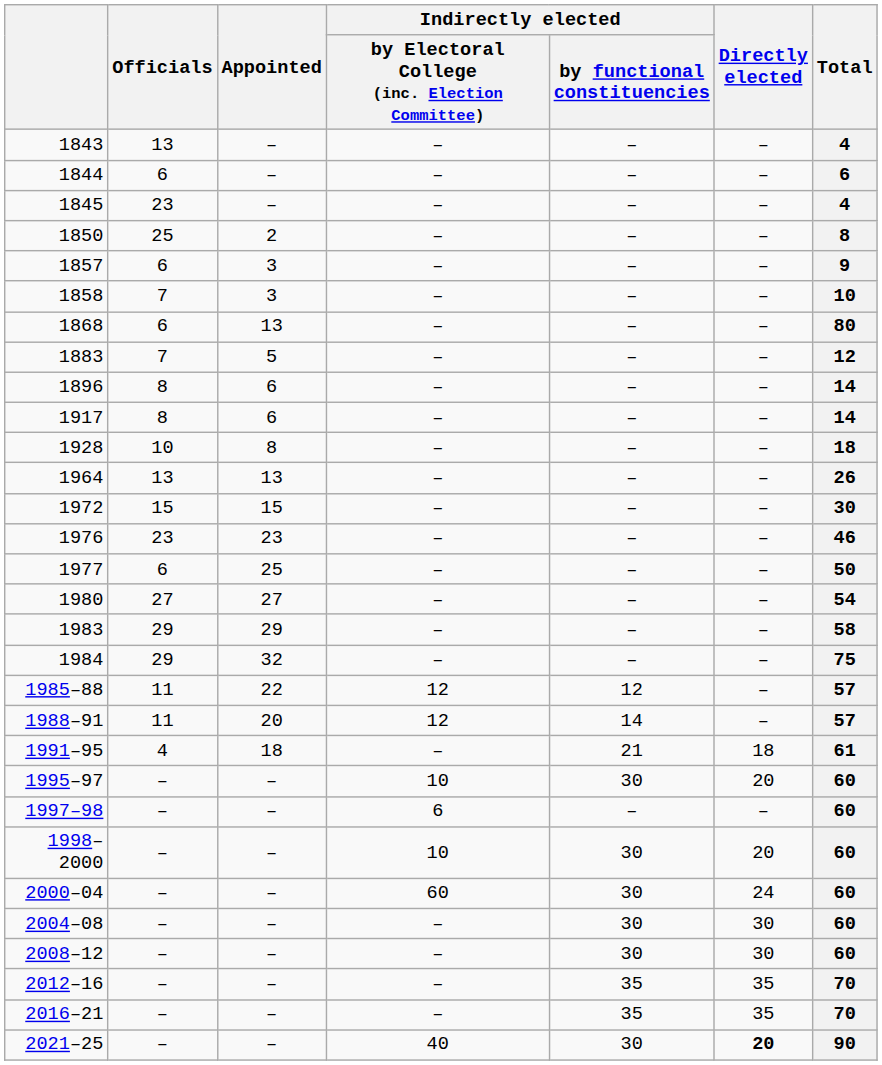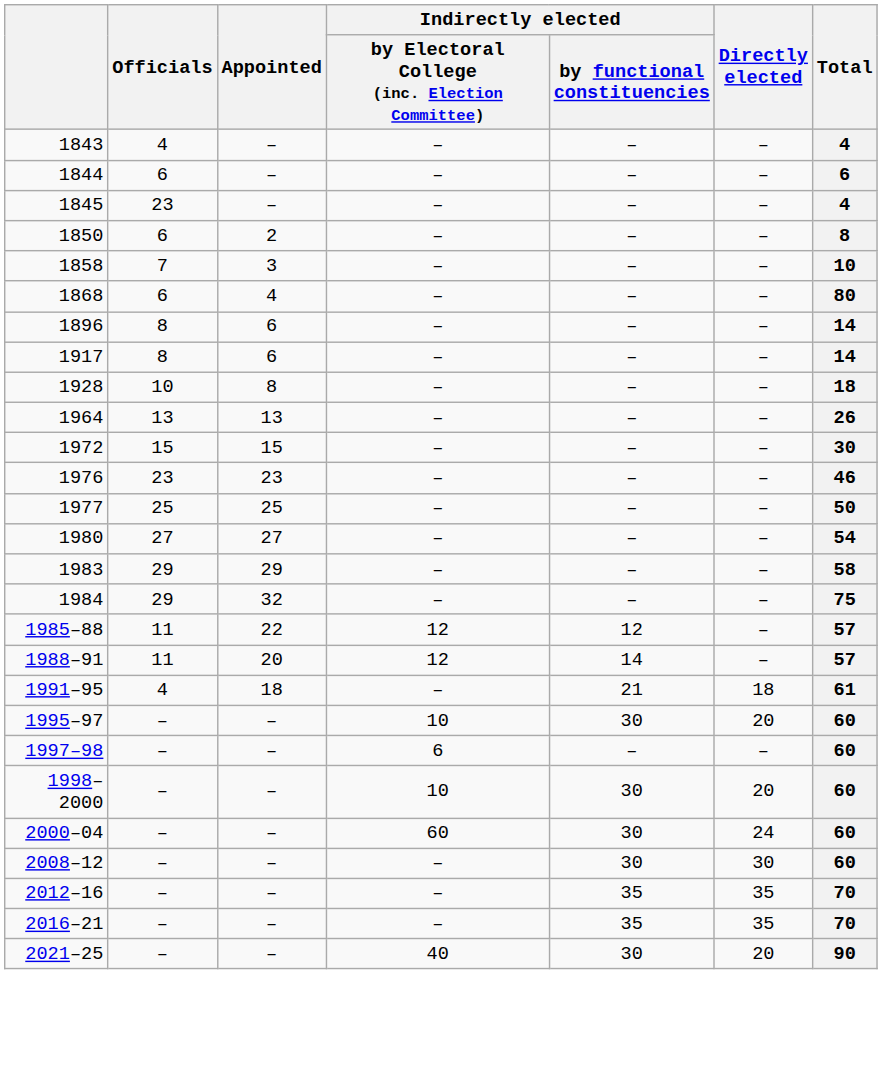 <table class="wikitable" style="vertical-align: top; text-align:center;">
 <tr>
 <th rowspan="2"><br></th>
 <th rowspan="2">Officials</th>
 <th rowspan="2">Appointed</th>
 <th colspan="2">Indirectly elected</th>
 <th rowspan="2"><a href='#'>Directly<br>elected</a></th>
 <th rowspan="2">Total</th>
 </tr>
 <tr>
 <th>by Electoral College<br><small>(inc. <a href='#'>Election Committee</a>)</small></th>
 <th>by <a href='#'>functional<br>constituencies</a></th>
 </tr>
 <tr>
 <td style="text-align:right;">1843</td>
-<td>13</td>
+<td>4</td>
 <td>–</td>
 <td>–</td>
 <td>–</td>
 <td>–</td>
 <th>4</th>
 </tr>
 <tr>
 <td style="text-align:right;">1844</td>
 <td>6</td>
 <td>–</td>
 <td>–</td>
 <td>–</td>
 <td>–</td>
 <th>6</th>
 </tr>
 <tr>
 <td style="text-align:right;">1845</td>
 <td>23</td>
 <td>–</td>
 <td>–</td>
 <td>–</td>
 <td>–</td>
 <th>4</th>
 </tr>
 <tr>
 <td style="text-align:right;">1850</td>
-<td>25</td>
+<td>6</td>
 <td>2</td>
 <td>–</td>
 <td>–</td>
 <td>–</td>
 <th>8</th>
-</tr>
-<tr>
-<td style="text-align:right;">1857</td>
-<td>6</td>
-<td>3</td>
-<td>–</td>
-<td>–</td>
-<td>–</td>
-<th>9</th>
 </tr>
 <tr>
 <td style="text-align:right;">1858</td>
 <td>7</td>
 <td>3</td>
 <td>–</td>
 <td>–</td>
 <td>–</td>
 <th>10</th>
 </tr>
 <tr>
 <td style="text-align:right;">1868</td>
 <td>6</td>
-<td>13</td>
+<td>4</td>
 <td>–</td>
 <td>–</td>
 <td>–</td>
 <th>80</th>
-</tr>
-<tr>
-<td style="text-align:right;">1883</td>
-<td>7</td>
-<td>5</td>
-<td>–</td>
-<td>–</td>
-<td>–</td>
-<th>12</th>
 </tr>
 <tr>
 <td style="text-align:right;">1896</td>
 <td>8</td>
 <td>6</td>
 <td>–</td>
 <td>–</td>
 <td>–</td>
 <th>14</th>
 </tr>
 <tr>
 <td style="text-align:right;">1917</td>
 <td>8</td>
 <td>6</td>
 <td>–</td>
 <td>–</td>
 <td>–</td>
 <th>14</th>
 </tr>
 <tr>
 <td style="text-align:right;">1928</td>
 <td>10</td>
 <td>8</td>
 <td>–</td>
 <td>–</td>
 <td>–</td>
 <th>18</th>
 </tr>
 <tr>
 <td style="text-align:right;">1964</td>
 <td>13</td>
 <td>13</td>
 <td>–</td>
 <td>–</td>
 <td>–</td>
 <th>26</th>
 </tr>
 <tr>
 <td style="text-align:right;">1972</td>
 <td>15</td>
 <td>15</td>
 <td>–</td>
 <td>–</td>
 <td>–</td>
 <th>30</th>
 </tr>
 <tr>
 <td style="text-align:right;">1976</td>
 <td>23</td>
 <td>23</td>
 <td>–</td>
 <td>–</td>
 <td>–</td>
 <th>46</th>
 </tr>
 <tr>
 <td style="text-align:right;">1977</td>
-<td>6</td>
+<td>25</td>
 <td>25</td>
 <td>–</td>
 <td>–</td>
 <td>–</td>
 <th>50</th>
 </tr>
 <tr>
 <td style="text-align:right;">1980</td>
 <td>27</td>
 <td>27</td>
 <td>–</td>
 <td>–</td>
 <td>–</td>
 <th>54</th>
 </tr>
 <tr>
 <td style="text-align:right;">1983</td>
 <td>29</td>
 <td>29</td>
 <td>–</td>
 <td>–</td>
 <td>–</td>
 <th>58</th>
 </tr>
 <tr>
 <td style="text-align:right;">1984</td>
 <td>29</td>
 <td>32</td>
 <td>–</td>
 <td>–</td>
 <td>–</td>
 <th>75</th>
 </tr>
 <tr>
 <td style="text-align:right;"><a href='#'>1985</a>–88</td>
 <td>11</td>
 <td>22</td>
 <td>12</td>
 <td>12</td>
 <td>–</td>
 <th>57</th>
 </tr>
 <tr>
 <td style="text-align:right;"><a href='#'>1988</a>–91</td>
 <td>11</td>
 <td>20</td>
 <td>12</td>
 <td>14</td>
 <td>–</td>
 <th>57</th>
 </tr>
 <tr>
 <td style="text-align:right;"><a href='#'>1991</a>–95</td>
 <td>4</td>
 <td>18</td>
 <td>–</td>
 <td>21</td>
 <td>18</td>
 <th>61</th>
 </tr>
 <tr>
 <td style="text-align:right;"><a href='#'>1995</a>–97</td>
 <td>–</td>
 <td>–</td>
 <td>10</td>
 <td>30</td>
 <td>20</td>
 <th>60</th>
 </tr>
 <tr>
 <td style="text-align:right;"><a href='#'>1997–98</a></td>
 <td>–</td>
 <td>–</td>
 <td>6</td>
 <td>–</td>
 <td>–</td>
 <th>60</th>
 </tr>
 <tr>
 <td style="text-align:right;"><a href='#'>1998</a>–2000</td>
 <td>–</td>
 <td>–</td>
 <td>10</td>
 <td>30</td>
 <td>20</td>
 <th>60</th>
 </tr>
 <tr>
 <td style="text-align:right;"><a href='#'>2000</a>–04</td>
 <td>–</td>
 <td>–</td>
 <td>60</td>
 <td>30</td>
 <td>24</td>
 <th>60</th>
 </tr>
 <tr>
-<td style="text-align:right;"><a href='#'>2004</a>–08</td>
-<td>–</td>
-<td>–</td>
-<td>–</td>
-<td>30</td>
-<td>30</td>
-<th>60</th>
-</tr>
-<tr>
 <td style="text-align:right;"><a href='#'>2008</a>–12</td>
 <td>–</td>
 <td>–</td>
 <td>–</td>
 <td>30</td>
 <td>30</td>
 <th>60</th>
 </tr>
 <tr>
 <td style="text-align:right;"><a href='#'>2012</a>–16</td>
 <td>–</td>
 <td>–</td>
 <td>–</td>
 <td>35</td>
 <td>35</td>
 <th>70</th>
 </tr>
 <tr>
 <td style="text-align:right;"><a href='#'>2016</a>–21</td>
 <td>–</td>
 <td>–</td>
 <td>–</td>
 <td>35</td>
 <td>35</td>
 <th>70</th>
 </tr>
 <tr>
 <td style="text-align:right;"><a href='#'>2021</a>–25</td>
 <td>–</td>
 <td>–</td>
 <td>40</td>
 <td>30</td>
-<td><strong>20</strong></td>
+<td>20</td>
 <th>90</th>
 </tr>
 </table>
